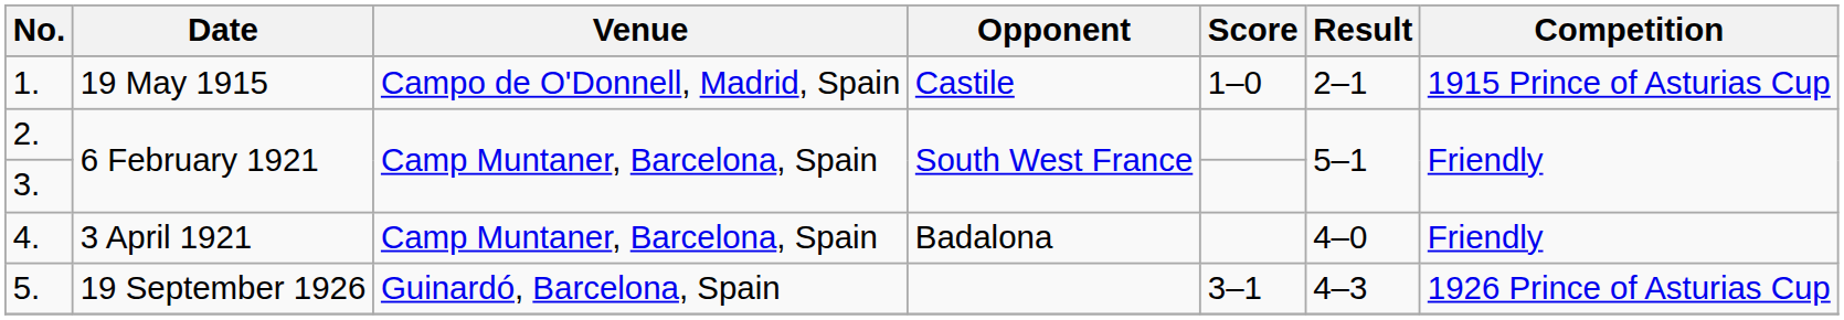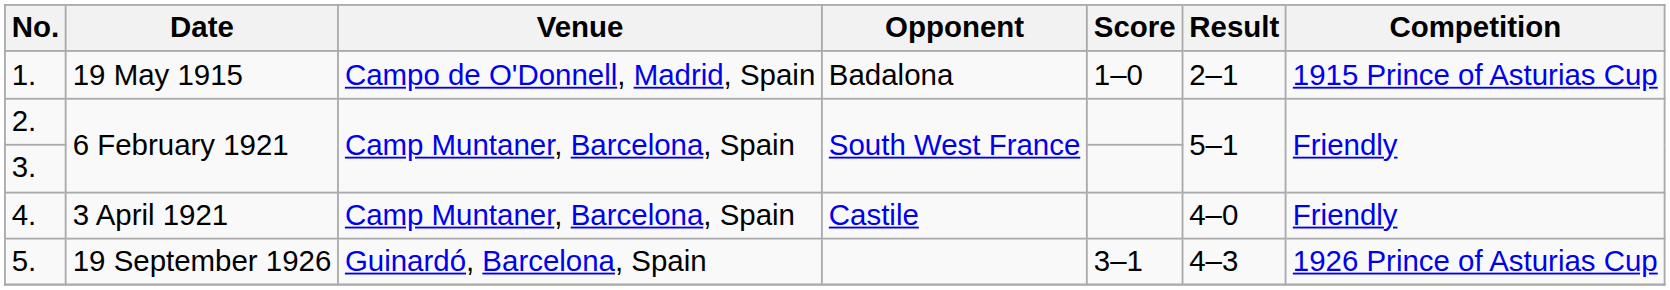 <table class="wikitable sortable plainrowheaders">
 <tr>
 <th scope=col>No.</th>
 <th scope=col>Date</th>
 <th scope=col>Venue</th>
 <th scope=col>Opponent</th>
 <th scope=col>Score</th>
 <th scope=col>Result</th>
 <th scope=col>Competition</th>
 </tr>
 <tr>
 <td>1.</td>
 <td>19 May 1915</td>
 <td><a href='#'>Campo de O'Donnell</a>, <a href='#'>Madrid</a>, Spain</td>
-<td> <a href='#'>Castile</a></td>
+<td>Badalona</td>
 <td>1–0</td>
 <td>2–1</td>
 <td><a href='#'>1915 Prince of Asturias Cup</a></td>
 </tr>
 <tr>
 <td>2.</td>
 <td rowspan="2">6 February 1921</td>
 <td rowspan="2"><a href='#'>Camp Muntaner</a>, <a href='#'>Barcelona</a>, Spain</td>
 <td rowspan="2"> <a href='#'>South West France</a></td>
 <td></td>
 <td rowspan="2">5–1</td>
 <td rowspan="2"><a href='#'>Friendly</a></td>
 </tr>
 <tr>
 <td>3.</td>
 </tr>
 <tr>
 <td>4.</td>
 <td>3 April 1921</td>
 <td><a href='#'>Camp Muntaner</a>, <a href='#'>Barcelona</a>, Spain</td>
-<td>Badalona</td>
+<td> <a href='#'>Castile</a></td>
 <td></td>
 <td>4–0</td>
 <td><a href='#'>Friendly</a></td>
 </tr>
 <tr>
 <td>5.</td>
 <td>19 September 1926</td>
 <td><a href='#'>Guinardó</a>, <a href='#'>Barcelona</a>, Spain</td>
 <td></td>
 <td>3–1</td>
 <td>4–3</td>
 <td><a href='#'>1926 Prince of Asturias Cup</a></td>
 </tr>
 <tr>
 </tr>
 </table>
